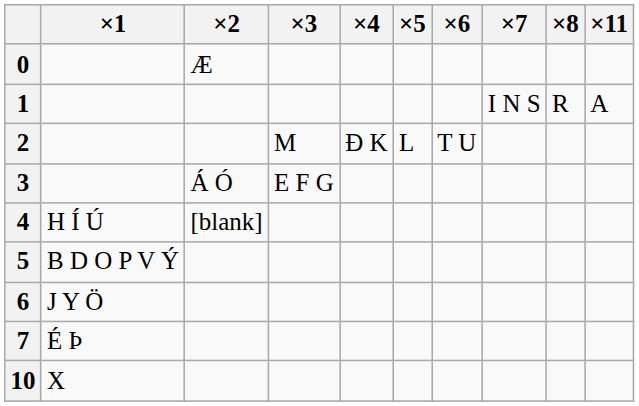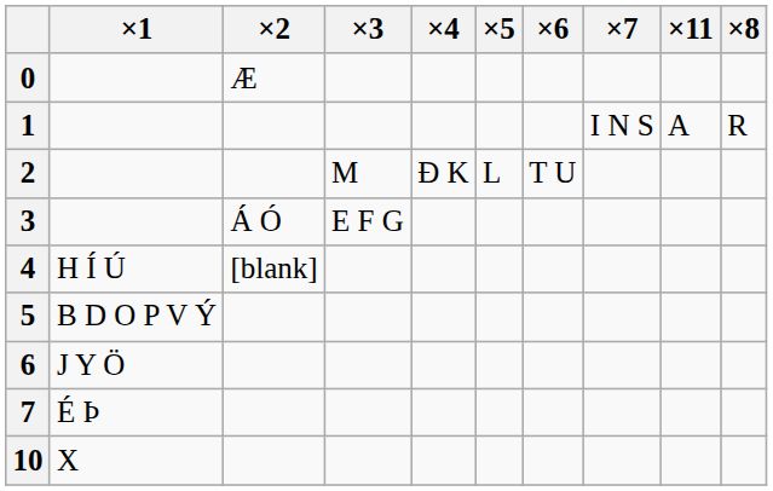 <table class="wikitable floatright">
 <tr>
 <th></th>
 <th>×1</th>
 <th>×2</th>
 <th>×3</th>
 <th>×4</th>
 <th>×5</th>
 <th>×6</th>
 <th>×7</th>
+<th>×11</th>
 <th>×8</th>
-<th>×11</th>
 </tr>
 <tr>
 <th>0</th>
 <td></td>
 <td>Æ</td>
 <td></td>
 <td></td>
 <td></td>
 <td></td>
 <td></td>
 <td></td>
 <td></td>
 </tr>
 <tr>
 <th>1</th>
 <td></td>
 <td></td>
 <td></td>
 <td></td>
 <td></td>
 <td></td>
 <td>I N S</td>
+<td>A</td>
 <td>R</td>
-<td>A</td>
 </tr>
 <tr>
 <th>2</th>
 <td></td>
 <td></td>
 <td>M</td>
 <td>Ð K</td>
 <td>L</td>
 <td>T U</td>
 <td></td>
 <td></td>
 <td></td>
 </tr>
 <tr>
 <th>3</th>
 <td></td>
 <td>Á Ó</td>
 <td>E F G</td>
 <td></td>
 <td></td>
 <td></td>
 <td></td>
 <td></td>
 <td></td>
 </tr>
 <tr>
 <th>4</th>
 <td>H Í Ú</td>
 <td>[blank]</td>
 <td></td>
 <td></td>
 <td></td>
 <td></td>
 <td></td>
 <td></td>
 <td></td>
 </tr>
 <tr>
 <th>5</th>
 <td>B D O P V Ý</td>
 <td></td>
 <td></td>
 <td></td>
 <td></td>
 <td></td>
 <td></td>
 <td></td>
 <td></td>
 </tr>
 <tr>
 <th>6</th>
 <td>J Y Ö</td>
 <td></td>
 <td></td>
 <td></td>
 <td></td>
 <td></td>
 <td></td>
 <td></td>
 <td></td>
 </tr>
 <tr>
 <th>7</th>
 <td>É Þ</td>
 <td></td>
 <td></td>
 <td></td>
 <td></td>
 <td></td>
 <td></td>
 <td></td>
 <td></td>
 </tr>
 <tr>
 <th>10</th>
 <td>X</td>
 <td></td>
 <td></td>
 <td></td>
 <td></td>
 <td></td>
 <td></td>
 <td></td>
 <td></td>
 </tr>
 </table>
